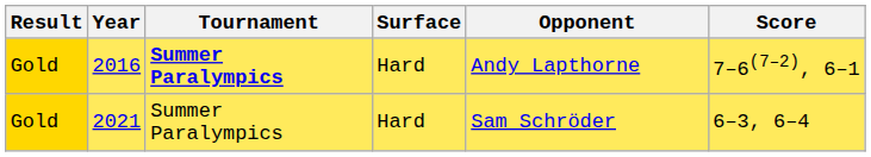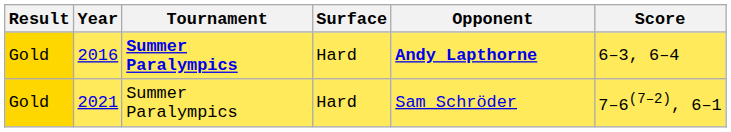 <table class="sortable wikitable">
 <tr>
 <th>Result</th>
 <th>Year</th>
 <th width=140>Tournament</th>
 <th>Surface</th>
 <th width=150>Opponent</th>
 <th class="unsortable">Score</th>
 </tr>
 <tr style="background:#ffea5c;">
 <td style="background:gold;">Gold</td>
 <td><a href='#'>2016</a></td>
 <td><strong><a href='#'>Summer Paralympics</a></strong></td>
 <td>Hard</td>
-<td> <a href='#'>Andy Lapthorne</a></td>
-<td>7–6<sup>(7–2)</sup>, 6–1</td>
+<td><strong> <a href='#'>Andy Lapthorne</a></strong></td>
+<td>6–3, 6–4</td>
 </tr>
 <tr style="background:#ffea5c;">
 <td style="background:gold;">Gold</td>
 <td><a href='#'>2021</a></td>
 <td>Summer Paralympics </td>
 <td>Hard</td>
 <td> <a href='#'>Sam Schröder</a></td>
-<td>6–3, 6–4</td>
+<td>7–6<sup>(7–2)</sup>, 6–1</td>
 </tr>
 </table>
